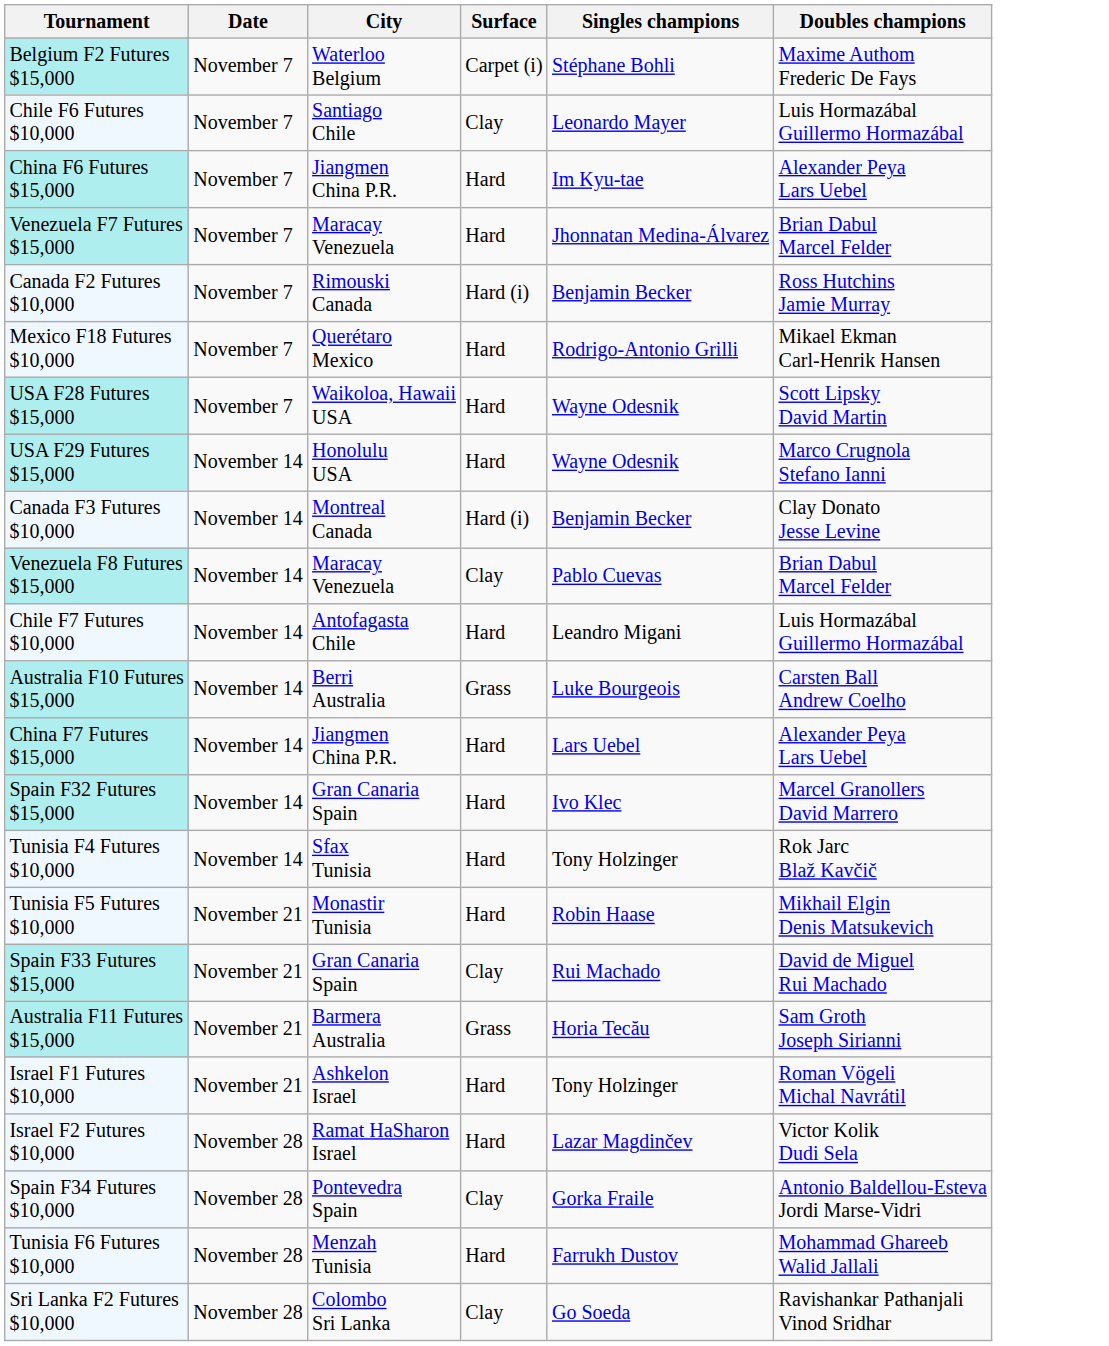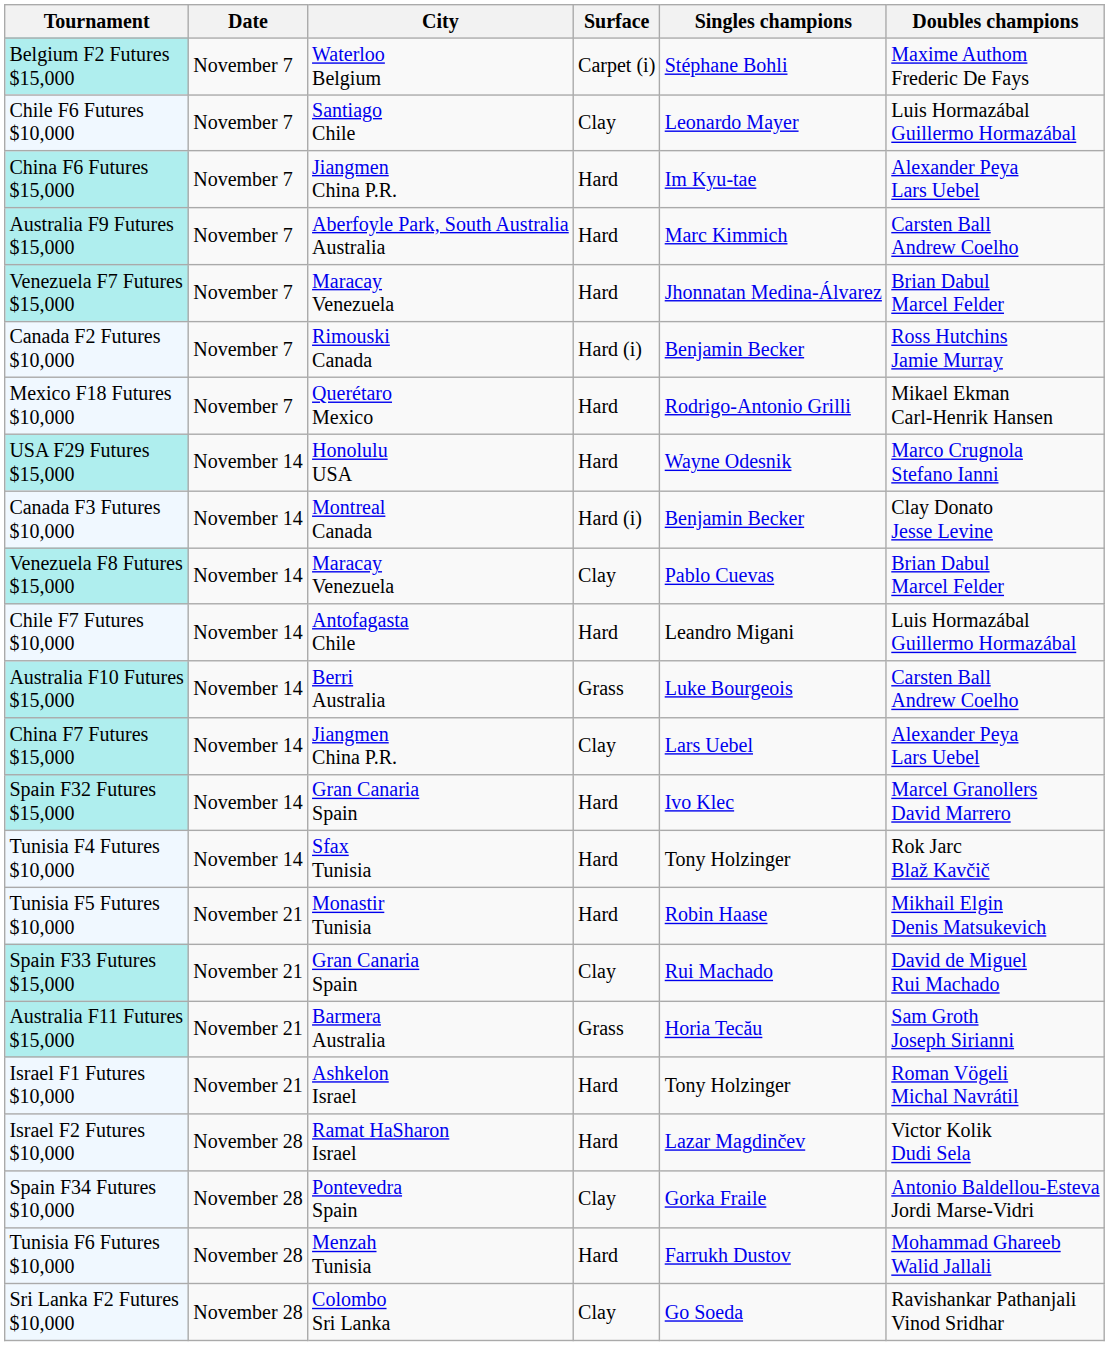 <table class="sortable wikitable" style="font-size:90%">
 <tr>
 <th>Tournament</th>
 <th>Date</th>
 <th>City</th>
 <th>Surface</th>
 <th>Singles champions</th>
 <th>Doubles champions</th>
 </tr>
 <tr>
 <td style="background:#afeeee;">Belgium F2 Futures<br>$15,000</td>
 <td>November 7</td>
 <td><a href='#'>Waterloo</a><br>Belgium</td>
 <td>Carpet (i)</td>
 <td> <a href='#'>Stéphane Bohli</a></td>
 <td> <a href='#'>Maxime Authom</a><br> Frederic De Fays</td>
 </tr>
 <tr>
 <td style="background:#f0f8ff;">Chile F6 Futures<br>$10,000</td>
 <td>November 7</td>
 <td><a href='#'>Santiago</a><br>Chile</td>
 <td>Clay</td>
 <td> <a href='#'>Leonardo Mayer</a></td>
 <td> Luis Hormazábal<br> <a href='#'>Guillermo Hormazábal</a></td>
 </tr>
 <tr>
 <td style="background:#afeeee;">China F6 Futures<br>$15,000</td>
 <td>November 7</td>
 <td><a href='#'>Jiangmen</a><br>China P.R.</td>
 <td>Hard</td>
 <td> <a href='#'>Im Kyu-tae</a></td>
 <td> <a href='#'>Alexander Peya</a><br> <a href='#'>Lars Uebel</a></td>
 </tr>
 <tr>
+<td style="background:#afeeee;">Australia F9 Futures<br>$15,000</td>
+<td>November 7</td>
+<td><a href='#'>Aberfoyle Park, South Australia</a><br>Australia</td>
+<td>Hard</td>
+<td> <a href='#'>Marc Kimmich</a></td>
+<td> <a href='#'>Carsten Ball</a><br> <a href='#'>Andrew Coelho</a></td>
+</tr>
+<tr>
 <td style="background:#afeeee;">Venezuela F7 Futures<br>$15,000</td>
 <td>November 7</td>
 <td><a href='#'>Maracay</a><br>Venezuela</td>
 <td>Hard</td>
 <td> <a href='#'>Jhonnatan Medina-Álvarez</a></td>
 <td> <a href='#'>Brian Dabul</a><br> <a href='#'>Marcel Felder</a></td>
 </tr>
 <tr>
 <td style="background:#f0f8ff;">Canada F2 Futures<br>$10,000</td>
 <td>November 7</td>
 <td><a href='#'>Rimouski</a><br>Canada</td>
 <td>Hard (i)</td>
 <td> <a href='#'>Benjamin Becker</a></td>
 <td> <a href='#'>Ross Hutchins</a><br> <a href='#'>Jamie Murray</a></td>
 </tr>
 <tr>
 <td style="background:#f0f8ff;">Mexico F18 Futures<br>$10,000</td>
 <td>November 7</td>
 <td><a href='#'>Querétaro</a><br>Mexico</td>
 <td>Hard</td>
 <td> <a href='#'>Rodrigo-Antonio Grilli</a></td>
 <td> Mikael Ekman<br> Carl-Henrik Hansen</td>
-</tr>
-<tr>
-<td style="background:#afeeee;">USA F28 Futures<br>$15,000</td>
-<td>November 7</td>
-<td><a href='#'>Waikoloa, Hawaii</a><br>USA</td>
-<td>Hard</td>
-<td> <a href='#'>Wayne Odesnik</a></td>
-<td> <a href='#'>Scott Lipsky</a><br> <a href='#'>David Martin</a></td>
 </tr>
 <tr>
 <td style="background:#afeeee;">USA F29 Futures<br>$15,000</td>
 <td>November 14</td>
 <td><a href='#'>Honolulu</a><br>USA</td>
 <td>Hard</td>
 <td> <a href='#'>Wayne Odesnik</a></td>
 <td> <a href='#'>Marco Crugnola</a><br> <a href='#'>Stefano Ianni</a></td>
 </tr>
 <tr>
 <td style="background:#f0f8ff;">Canada F3 Futures<br>$10,000</td>
 <td>November 14</td>
 <td><a href='#'>Montreal</a><br>Canada</td>
 <td>Hard (i)</td>
 <td> <a href='#'>Benjamin Becker</a></td>
 <td> Clay Donato<br> <a href='#'>Jesse Levine</a></td>
 </tr>
 <tr>
 <td style="background:#afeeee;">Venezuela F8 Futures<br>$15,000</td>
 <td>November 14</td>
 <td><a href='#'>Maracay</a><br>Venezuela</td>
 <td>Clay</td>
 <td> <a href='#'>Pablo Cuevas</a></td>
 <td> <a href='#'>Brian Dabul</a><br> <a href='#'>Marcel Felder</a></td>
 </tr>
 <tr>
 <td style="background:#f0f8ff;">Chile F7 Futures<br>$10,000</td>
 <td>November 14</td>
 <td><a href='#'>Antofagasta</a><br>Chile</td>
 <td>Hard</td>
 <td> Leandro Migani</td>
 <td> Luis Hormazábal<br> <a href='#'>Guillermo Hormazábal</a></td>
 </tr>
 <tr>
 <td style="background:#afeeee;">Australia F10 Futures<br>$15,000</td>
 <td>November 14</td>
 <td><a href='#'>Berri</a><br>Australia</td>
 <td>Grass</td>
 <td> <a href='#'>Luke Bourgeois</a></td>
 <td> <a href='#'>Carsten Ball</a><br> <a href='#'>Andrew Coelho</a></td>
 </tr>
 <tr>
 <td style="background:#afeeee;">China F7 Futures<br>$15,000</td>
 <td>November 14</td>
 <td><a href='#'>Jiangmen</a><br>China P.R.</td>
-<td>Hard</td>
+<td>Clay</td>
 <td> <a href='#'>Lars Uebel</a></td>
 <td> <a href='#'>Alexander Peya</a><br> <a href='#'>Lars Uebel</a></td>
 </tr>
 <tr>
 <td style="background:#afeeee;">Spain F32 Futures<br>$15,000</td>
 <td>November 14</td>
 <td><a href='#'>Gran Canaria</a><br>Spain</td>
 <td>Hard</td>
 <td> <a href='#'>Ivo Klec</a></td>
 <td> <a href='#'>Marcel Granollers</a><br> <a href='#'>David Marrero</a></td>
 </tr>
 <tr>
 <td style="background:#f0f8ff;">Tunisia F4 Futures<br>$10,000</td>
 <td>November 14</td>
 <td><a href='#'>Sfax</a><br>Tunisia</td>
 <td>Hard</td>
 <td> Tony Holzinger</td>
 <td> Rok Jarc<br> <a href='#'>Blaž Kavčič</a></td>
 </tr>
 <tr>
 <td style="background:#f0f8ff;">Tunisia F5 Futures<br>$10,000</td>
 <td>November 21</td>
 <td><a href='#'>Monastir</a><br>Tunisia</td>
 <td>Hard</td>
 <td> <a href='#'>Robin Haase</a></td>
 <td> <a href='#'>Mikhail Elgin</a><br> <a href='#'>Denis Matsukevich</a></td>
 </tr>
 <tr>
 <td style="background:#afeeee;">Spain F33 Futures<br>$15,000</td>
 <td>November 21</td>
 <td><a href='#'>Gran Canaria</a><br>Spain</td>
 <td>Clay</td>
 <td> <a href='#'>Rui Machado</a></td>
 <td> <a href='#'>David de Miguel</a><br> <a href='#'>Rui Machado</a></td>
 </tr>
 <tr>
 <td style="background:#afeeee;">Australia F11 Futures<br>$15,000</td>
 <td>November 21</td>
 <td><a href='#'>Barmera</a><br>Australia</td>
 <td>Grass</td>
 <td> <a href='#'>Horia Tecău</a></td>
 <td> <a href='#'>Sam Groth</a><br> <a href='#'>Joseph Sirianni</a></td>
 </tr>
 <tr>
 <td style="background:#f0f8ff;">Israel F1 Futures<br>$10,000</td>
 <td>November 21</td>
 <td><a href='#'>Ashkelon</a><br>Israel</td>
 <td>Hard</td>
 <td> Tony Holzinger</td>
 <td> <a href='#'>Roman Vögeli</a><br> <a href='#'>Michal Navrátil</a></td>
 </tr>
 <tr>
 <td style="background:#f0f8ff;">Israel F2 Futures<br>$10,000</td>
 <td>November 28</td>
 <td><a href='#'>Ramat HaSharon</a><br>Israel</td>
 <td>Hard</td>
 <td> <a href='#'>Lazar Magdinčev</a></td>
 <td> Victor Kolik<br> <a href='#'>Dudi Sela</a></td>
 </tr>
 <tr>
 <td style="background:#f0f8ff;">Spain F34 Futures<br>$10,000</td>
 <td>November 28</td>
 <td><a href='#'>Pontevedra</a><br>Spain</td>
 <td>Clay</td>
 <td> <a href='#'>Gorka Fraile</a></td>
 <td> <a href='#'>Antonio Baldellou-Esteva</a><br> Jordi Marse-Vidri</td>
 </tr>
 <tr>
 <td style="background:#f0f8ff;">Tunisia F6 Futures<br>$10,000</td>
 <td>November 28</td>
 <td><a href='#'>Menzah</a><br>Tunisia</td>
 <td>Hard</td>
 <td> <a href='#'>Farrukh Dustov</a></td>
 <td> <a href='#'>Mohammad Ghareeb</a><br> <a href='#'>Walid Jallali</a></td>
 </tr>
 <tr>
 <td style="background:#f0f8ff;">Sri Lanka F2 Futures<br>$10,000</td>
 <td>November 28</td>
 <td><a href='#'>Colombo</a><br>Sri Lanka</td>
 <td>Clay</td>
 <td> <a href='#'>Go Soeda</a></td>
 <td> Ravishankar Pathanjali<br> Vinod Sridhar</td>
 </tr>
 </table>
